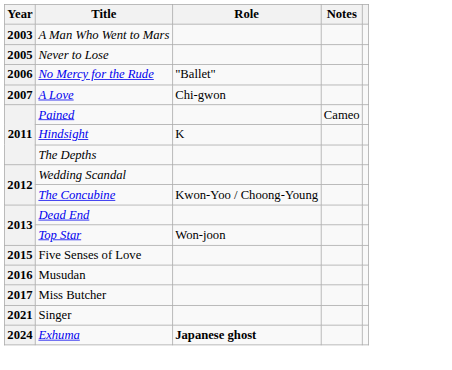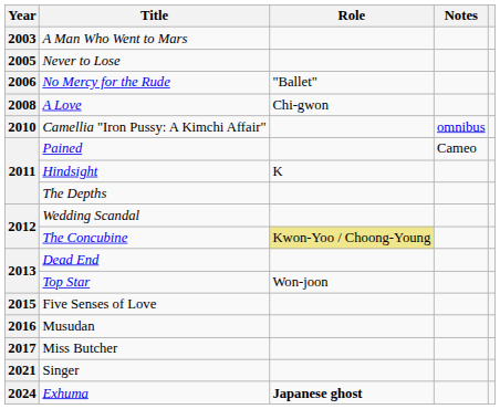 <table class="wikitable sortable plainrowheaders">
 <tr>
 <th scope="col">Year</th>
 <th scope="col">Title</th>
 <th scope="col">Role</th>
 <th scope="col">Notes</th>
 <th scope="col" class="unsortable"></th>
 </tr>
 <tr>
 <th scope="row">2003</th>
 <td><em>A Man Who Went to Mars</em></td>
 <td></td>
 <td></td>
 <td></td>
 </tr>
 <tr>
 <th scope="row">2005</th>
 <td><em>Never to Lose</em></td>
 <td></td>
 <td></td>
 <td></td>
 </tr>
 <tr>
 <th scope="row">2006</th>
 <td><em><a href='#'>No Mercy for the Rude</a></em></td>
 <td>"Ballet"</td>
 <td></td>
 <td></td>
 </tr>
 <tr>
-<th scope="row">2007</th>
+<th scope="row">2008</th>
 <td><em><a href='#'>A Love</a></em></td>
 <td>Chi-gwon</td>
 <td></td>
+<td></td>
+</tr>
+<tr>
+<th scope="row">2010</th>
+<td><em>Camellia</em> "Iron Pussy: A Kimchi Affair"</td>
+<td></td>
+<td><a href='#'>omnibus</a></td>
 <td></td>
 </tr>
 <tr>
 <th scope="row" rowspan="3">2011</th>
 <td><em><a href='#'>Pained</a></em></td>
 <td></td>
 <td>Cameo</td>
 <td></td>
 </tr>
 <tr>
 <td><em><a href='#'>Hindsight</a> </em></td>
 <td>K</td>
 <td></td>
 <td></td>
 </tr>
 <tr>
 <td><em>The Depths</em></td>
 <td></td>
 <td></td>
 <td></td>
 </tr>
 <tr>
 <th scope="row" rowspan="2">2012</th>
 <td><em>Wedding Scandal</em></td>
 <td></td>
 <td></td>
 <td></td>
 </tr>
 <tr>
 <td><em><a href='#'>The Concubine</a></em></td>
-<td>Kwon-Yoo / Choong-Young</td>
+<td style="background: khaki;">Kwon-Yoo / Choong-Young</td>
 <td></td>
 <td></td>
 </tr>
 <tr>
 <th scope="row" rowspan="2">2013</th>
 <td><em><a href='#'>Dead End</a></em></td>
 <td></td>
 <td></td>
 <td></td>
 </tr>
 <tr>
 <td><em><a href='#'>Top Star</a></em></td>
 <td>Won-joon</td>
 <td></td>
 <td></td>
 </tr>
 <tr>
 <th scope="row">2015</th>
 <td>Five Senses of Love</td>
 <td></td>
 <td></td>
 <td></td>
 </tr>
 <tr>
 <th scope="row">2016</th>
 <td>Musudan</td>
 <td></td>
 <td></td>
 <td></td>
 </tr>
 <tr>
 <th scope="row">2017</th>
 <td>Miss Butcher</td>
 <td></td>
 <td></td>
 <td></td>
 </tr>
 <tr>
 <th scope="row">2021</th>
 <td>Singer</td>
 <td></td>
 <td></td>
 <td></td>
 </tr>
 <tr>
 <th scope="row">2024</th>
 <td><em><a href='#'>Exhuma</a></em></td>
 <td><strong>Japanese ghost</strong></td>
 <td></td>
 <td></td>
 </tr>
 </table>
